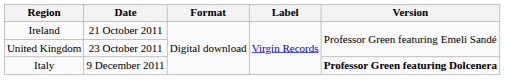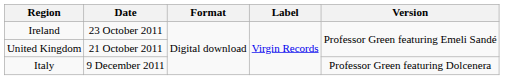 <table class="wikitable plainrowheaders" style="text-align:center;" border="1">
 <tr>
 <th>Region</th>
 <th>Date</th>
 <th>Format</th>
 <th>Label</th>
 <th>Version</th>
 </tr>
 <tr>
 <td>Ireland</td>
-<td>21 October 2011</td>
+<td>23 October 2011</td>
 <td rowspan="3">Digital download</td>
 <td rowspan="5"><a href='#'>Virgin Records</a></td>
 <td rowspan="2">Professor Green featuring Emeli Sandé</td>
 </tr>
 <tr>
 <td>United Kingdom</td>
-<td>23 October 2011</td>
+<td>21 October 2011</td>
 </tr>
 <tr>
 <td>Italy</td>
 <td>9 December 2011</td>
-<td><strong>Professor Green featuring Dolcenera</strong></td>
+<td>Professor Green featuring Dolcenera</td>
 </tr>
 </table>
